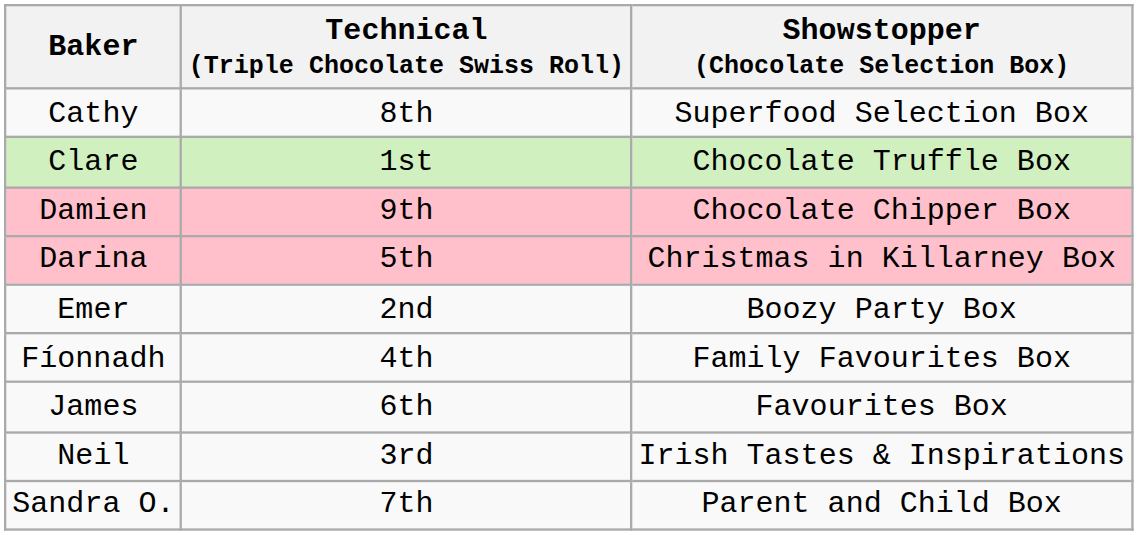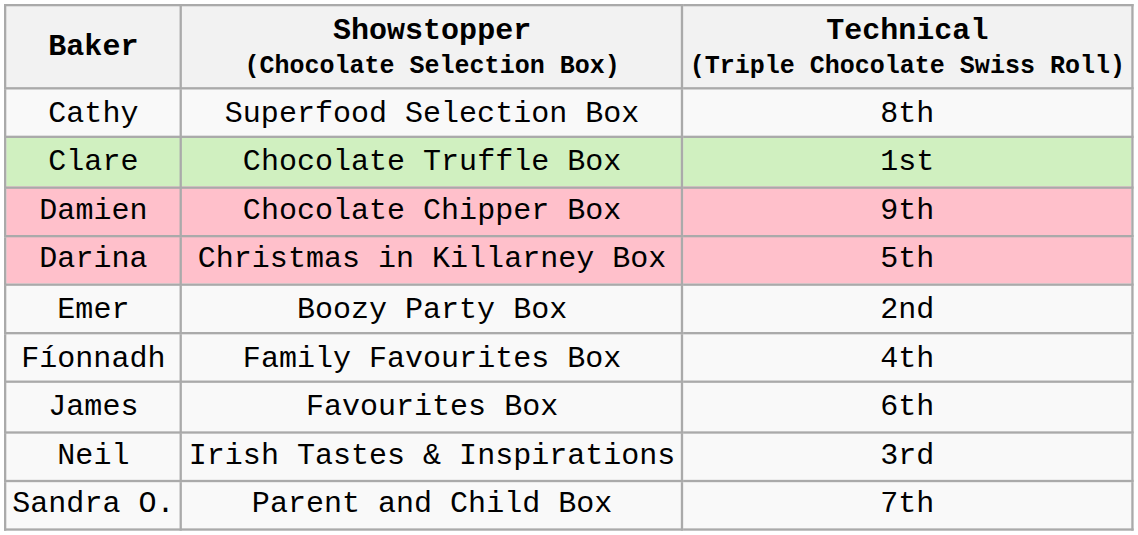 <table class="wikitable" style="text-align:center;">
 <tr>
 <th>Baker</th>
+<th>Showstopper<br><small>(Chocolate Selection Box)</small></th>
 <th>Technical<br><small>(Triple Chocolate Swiss Roll)</small></th>
-<th>Showstopper<br><small>(Chocolate Selection Box)</small></th>
 </tr>
 <tr>
 <td>Cathy</td>
+<td>Superfood Selection Box</td>
 <td>8th</td>
-<td>Superfood Selection Box</td>
 </tr>
 <tr style="background:#d0f0c0">
 <td>Clare</td>
+<td>Chocolate Truffle Box</td>
 <td>1st</td>
-<td>Chocolate Truffle Box</td>
 </tr>
 <tr style="background:pink;">
 <td>Damien</td>
+<td>Chocolate Chipper Box</td>
 <td>9th</td>
-<td>Chocolate Chipper Box</td>
 </tr>
 <tr style="background:pink;">
 <td>Darina</td>
+<td>Christmas in Killarney Box</td>
 <td>5th</td>
-<td>Christmas in Killarney Box</td>
 </tr>
 <tr>
 <td>Emer</td>
+<td>Boozy Party Box</td>
 <td>2nd</td>
-<td>Boozy Party Box</td>
 </tr>
 <tr>
 <td>Fíonnadh</td>
+<td>Family Favourites Box</td>
 <td>4th</td>
-<td>Family Favourites Box</td>
 </tr>
 <tr>
 <td>James</td>
+<td>Favourites Box</td>
 <td>6th</td>
-<td>Favourites Box</td>
 </tr>
 <tr>
 <td>Neil</td>
+<td>Irish Tastes & Inspirations</td>
 <td>3rd</td>
-<td>Irish Tastes & Inspirations</td>
 </tr>
 <tr>
 <td>Sandra O.</td>
+<td>Parent and Child Box</td>
 <td>7th</td>
-<td>Parent and Child Box</td>
 </tr>
 </table>
